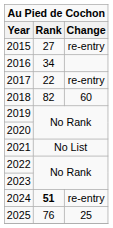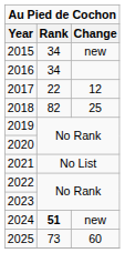 <table class="wikitable" style="font-size: 90%; text-align: center;">
 <tr>
 <td colspan="3"><strong>Au Pied de Cochon</strong></td>
 </tr>
 <tr>
 <th>Year</th>
 <th>Rank</th>
 <th>Change</th>
 </tr>
 <tr>
 <td>2015</td>
-<td>27</td>
-<td> re-entry</td>
+<td>34</td>
+<td>new</td>
 </tr>
 <tr>
 <td>2016</td>
 <td>34</td>
 <td></td>
 </tr>
 <tr>
 <td>2017</td>
 <td>22</td>
-<td> re-entry</td>
+<td> 12</td>
 </tr>
 <tr>
 <td>2018</td>
 <td>82</td>
-<td> 60</td>
+<td> 25</td>
 </tr>
 <tr>
 <td>2019</td>
 <td colspan="2" rowspan="2"> No Rank</td>
 </tr>
 <tr>
 <td>2020</td>
 </tr>
 <tr>
 <td>2021</td>
 <td colspan="2">No List</td>
 </tr>
 <tr>
 <td>2022</td>
 <td colspan="2" rowspan="2"> No Rank</td>
 </tr>
 <tr>
 <td>2023</td>
 </tr>
 <tr>
 <td>2024</td>
 <td><strong>51</strong></td>
-<td> re-entry</td>
+<td>new</td>
 </tr>
 <tr>
 <td>2025</td>
-<td>76</td>
-<td> 25</td>
+<td>73</td>
+<td> 60</td>
 </tr>
 <tr>
 </tr>
 </table>
